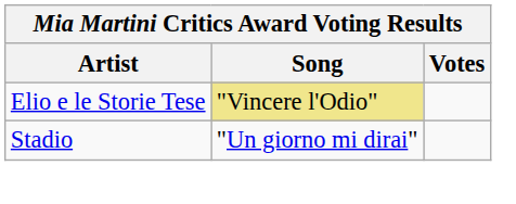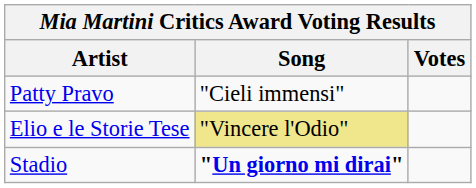 <table class="wikitable collapsible collapsed" style="margin-left:10em" border="5">
 <tr>
 <th colspan="3"><em>Mia Martini</em> Critics Award Voting Results</th>
 </tr>
 <tr>
 <th>Artist</th>
 <th>Song</th>
 <th>Votes</th>
 </tr>
 <tr>
+<td><a href='#'>Patty Pravo</a></td>
+<td>"Cieli immensi"</td>
+<td></td>
+</tr>
+<tr>
 <td><a href='#'>Elio e le Storie Tese</a></td>
 <td style="background: khaki;">"Vincere l'Odio"</td>
 <td></td>
 </tr>
 <tr>
 <td><a href='#'>Stadio</a></td>
-<td>"<a href='#'>Un giorno mi dirai</a>"</td>
+<td><strong>"<a href='#'>Un giorno mi dirai</a>"</strong></td>
 <td></td>
 </tr>
 </table>
